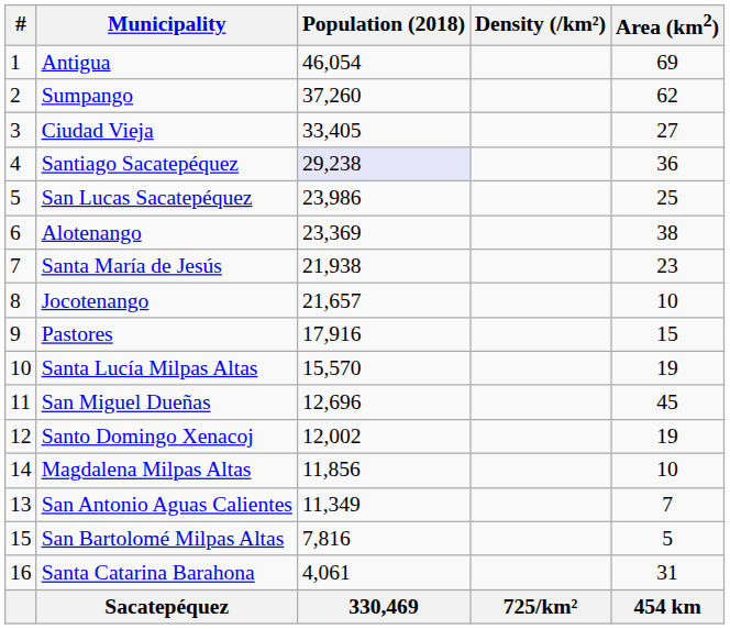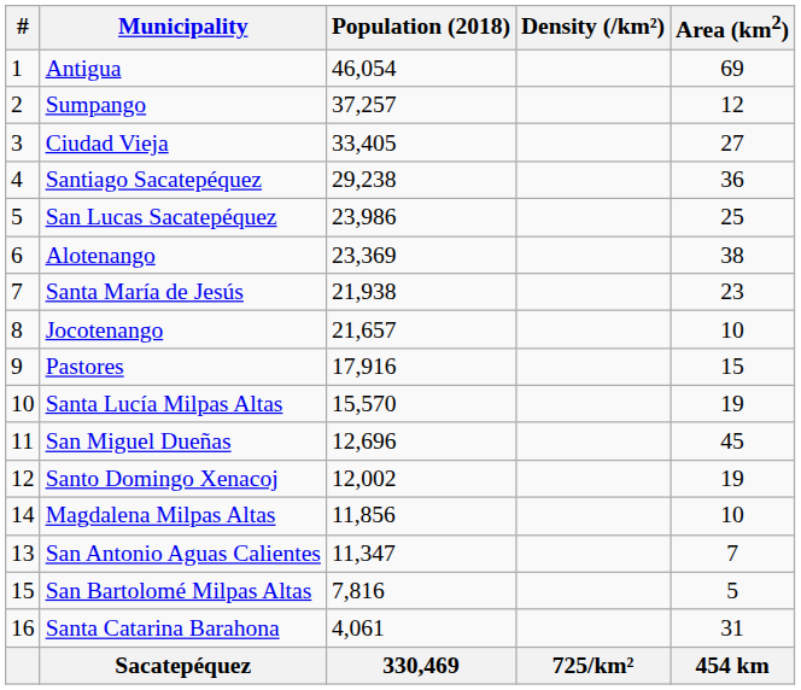 <table class="wikitable sortable">
 <tr>
 <th>#</th>
 <th><a href='#'>Municipality</a></th>
 <th>Population (2018)</th>
 <th>Density (/km²)</th>
 <th style="text-align:center">Area (km<sup>2</sup>)</th>
 </tr>
 <tr>
 <td>1</td>
 <td><a href='#'>Antigua</a></td>
 <td>46,054</td>
 <td></td>
 <td style="text-align:center">69</td>
 </tr>
 <tr>
 <td>2</td>
 <td><a href='#'>Sumpango</a></td>
-<td>37,260</td>
+<td>37,257</td>
 <td></td>
-<td style="text-align:center">62</td>
+<td style="text-align:center">12</td>
 </tr>
 <tr>
 <td>3</td>
 <td><a href='#'>Ciudad Vieja</a></td>
 <td>33,405</td>
 <td></td>
 <td style="text-align:center">27</td>
 </tr>
 <tr>
 <td>4</td>
 <td><a href='#'>Santiago Sacatepéquez</a></td>
-<td style="background: lavender;">29,238</td>
+<td>29,238</td>
 <td></td>
 <td style="text-align:center">36</td>
 </tr>
 <tr>
 <td>5</td>
 <td><a href='#'>San Lucas Sacatepéquez</a></td>
 <td>23,986</td>
 <td></td>
 <td style="text-align:center">25</td>
 </tr>
 <tr>
 <td>6</td>
 <td><a href='#'>Alotenango</a></td>
 <td>23,369</td>
 <td></td>
 <td style="text-align:center">38</td>
 </tr>
 <tr>
 <td>7</td>
 <td><a href='#'>Santa María de Jesús</a></td>
 <td>21,938</td>
 <td></td>
 <td style="text-align:center">23</td>
 </tr>
 <tr>
 <td>8</td>
 <td><a href='#'>Jocotenango</a></td>
 <td>21,657</td>
 <td></td>
 <td style="text-align:center">10</td>
 </tr>
 <tr>
 <td>9</td>
 <td><a href='#'>Pastores</a></td>
 <td>17,916</td>
 <td></td>
 <td style="text-align:center">15</td>
 </tr>
 <tr>
 <td>10</td>
 <td><a href='#'>Santa Lucía Milpas Altas</a></td>
 <td>15,570</td>
 <td></td>
 <td style="text-align:center">19</td>
 </tr>
 <tr>
 <td>11</td>
 <td><a href='#'>San Miguel Dueñas</a></td>
 <td>12,696</td>
 <td></td>
 <td style="text-align:center">45</td>
 </tr>
 <tr>
 <td>12</td>
 <td><a href='#'>Santo Domingo Xenacoj</a></td>
 <td>12,002</td>
 <td></td>
 <td style="text-align:center">19</td>
 </tr>
 <tr>
 <td>14</td>
 <td><a href='#'>Magdalena Milpas Altas</a></td>
 <td>11,856</td>
 <td></td>
 <td style="text-align:center">10</td>
 </tr>
 <tr>
 <td>13</td>
 <td><a href='#'>San Antonio Aguas Calientes</a></td>
-<td>11,349</td>
+<td>11,347</td>
 <td></td>
 <td style="text-align:center">7</td>
 </tr>
 <tr>
 <td>15</td>
 <td><a href='#'>San Bartolomé Milpas Altas</a></td>
 <td>7,816</td>
 <td></td>
 <td style="text-align:center">5</td>
 </tr>
 <tr>
 <td>16</td>
 <td><a href='#'>Santa Catarina Barahona</a></td>
 <td>4,061</td>
 <td></td>
 <td style="text-align:center">31</td>
 </tr>
 <tr>
 <th></th>
 <th>Sacatepéquez</th>
 <th>330,469</th>
 <th>725/km²</th>
 <th style="text-align:center">454 km</th>
 </tr>
 </table>
